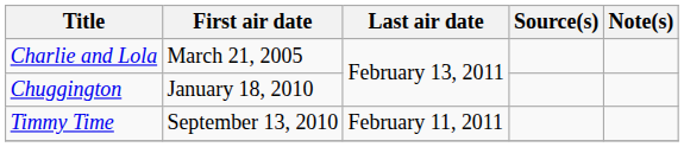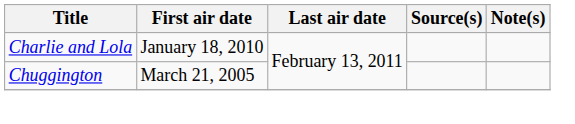 <table class="wikitable sortable">
 <tr>
 <th>Title</th>
 <th>First air date</th>
 <th>Last air date</th>
 <th>Source(s)</th>
 <th>Note(s)</th>
 </tr>
 <tr>
 <td><em><a href='#'>Charlie and Lola</a></em></td>
-<td>March 21, 2005</td>
+<td>January 18, 2010</td>
 <td rowspan="2">February 13, 2011</td>
 <td></td>
 <td></td>
 </tr>
 <tr>
 <td><em><a href='#'>Chuggington</a></em></td>
-<td>January 18, 2010</td>
-<td></td>
-<td></td>
-</tr>
-<tr>
-<td><em><a href='#'>Timmy Time</a></em></td>
-<td>September 13, 2010</td>
-<td>February 11, 2011</td>
+<td>March 21, 2005</td>
 <td></td>
 <td></td>
 </tr>
 <tr>
 </tr>
 </table>
